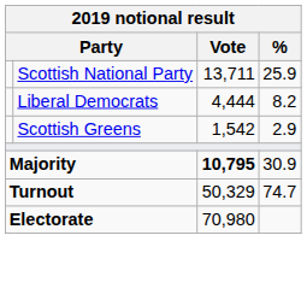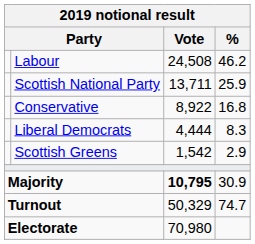 <table class="wikitable">
 <tr>
 <th colspan="4">2019 notional result  </th>
 </tr>
 <tr>
 <th bgcolor="#DDDDFF" width="130px" colspan="2">Party</th>
 <th bgcolor="#DDDDFF" width="50px">Vote</th>
 <th bgcolor="#DDDDFF" width="30px">%</th>
 </tr>
 <tr>
 <td></td>
+<td><a href='#'>Labour</a></td>
+<td align="right">24,508</td>
+<td align="right">46.2</td>
+</tr>
+<tr>
+<td></td>
 <td><a href='#'>Scottish National Party</a></td>
 <td align=right>13,711</td>
 <td align=right>25.9</td>
 </tr>
 <tr>
 <td></td>
+<td><a href='#'>Conservative</a></td>
+<td align=right>8,922</td>
+<td align=right>16.8</td>
+</tr>
+<tr>
+<td></td>
 <td><a href='#'>Liberal Democrats</a></td>
 <td align=right>4,444</td>
-<td align=right>8.2</td>
+<td align=right>8.3</td>
 </tr>
 <tr>
 <td></td>
 <td><a href='#'>Scottish Greens</a></td>
 <td align=right>1,542</td>
 <td align=right>2.9</td>
 </tr>
 <tr>
 <td colspan="4" bgcolor="#EAECF0"></td>
 </tr>
 <tr>
 <td colspan="2"><strong>Majority</strong></td>
 <td align="right"><strong>10,795</strong></td>
 <td align="right">30.9</td>
 </tr>
 <tr>
 <td colspan="2"><strong>Turnout</strong></td>
 <td align="right">50,329</td>
 <td align="right">74.7</td>
 </tr>
 <tr>
 <td colspan="2"><strong>Electorate</strong></td>
 <td align=right>70,980</td>
 </tr>
 </table>
